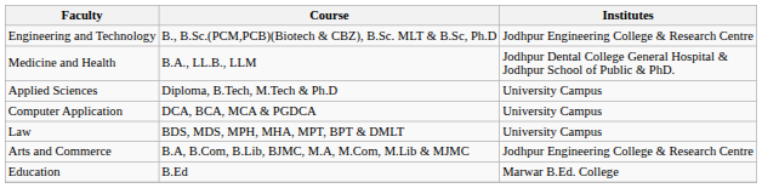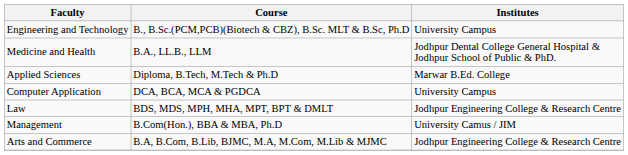 <table class="wikitable">
 <tr>
 <th>Faculty</th>
 <th>Course</th>
 <th>Institutes</th>
 </tr>
 <tr>
 <td>Engineering and Technology</td>
 <td>B., B.Sc.(PCM,PCB)(Biotech & CBZ), B.Sc. MLT & B.Sc, Ph.D</td>
-<td>Jodhpur Engineering College & Research Centre</td>
+<td>University Campus</td>
 </tr>
 <tr>
 <td>Medicine and Health</td>
 <td>B.A., LL.B., LLM</td>
 <td>Jodhpur Dental College General Hospital &<br>Jodhpur School of Public & PhD.</td>
 </tr>
 <tr>
 <td>Applied Sciences</td>
 <td>Diploma, B.Tech, M.Tech & Ph.D</td>
-<td>University Campus</td>
+<td>Marwar B.Ed. College</td>
 </tr>
 <tr>
 <td>Computer Application</td>
 <td>DCA, BCA, MCA & PGDCA</td>
 <td>University Campus</td>
 </tr>
 <tr>
 <td>Law</td>
 <td>BDS, MDS, MPH, MHA, MPT, BPT & DMLT</td>
-<td>University Campus</td>
+<td>Jodhpur Engineering College & Research Centre</td>
+</tr>
+<tr>
+<td>Management</td>
+<td>B.Com(Hon.), BBA & MBA, Ph.D</td>
+<td>University Camus / JIM</td>
 </tr>
 <tr>
 <td>Arts and Commerce</td>
 <td>B.A, B.Com, B.Lib, BJMC, M.A, M.Com, M.Lib & MJMC</td>
 <td>Jodhpur Engineering College & Research Centre</td>
 </tr>
 <tr>
-<td>Education</td>
-<td>B.Ed</td>
-<td>Marwar B.Ed. College</td>
-</tr>
-<tr>
 </tr>
 </table>
